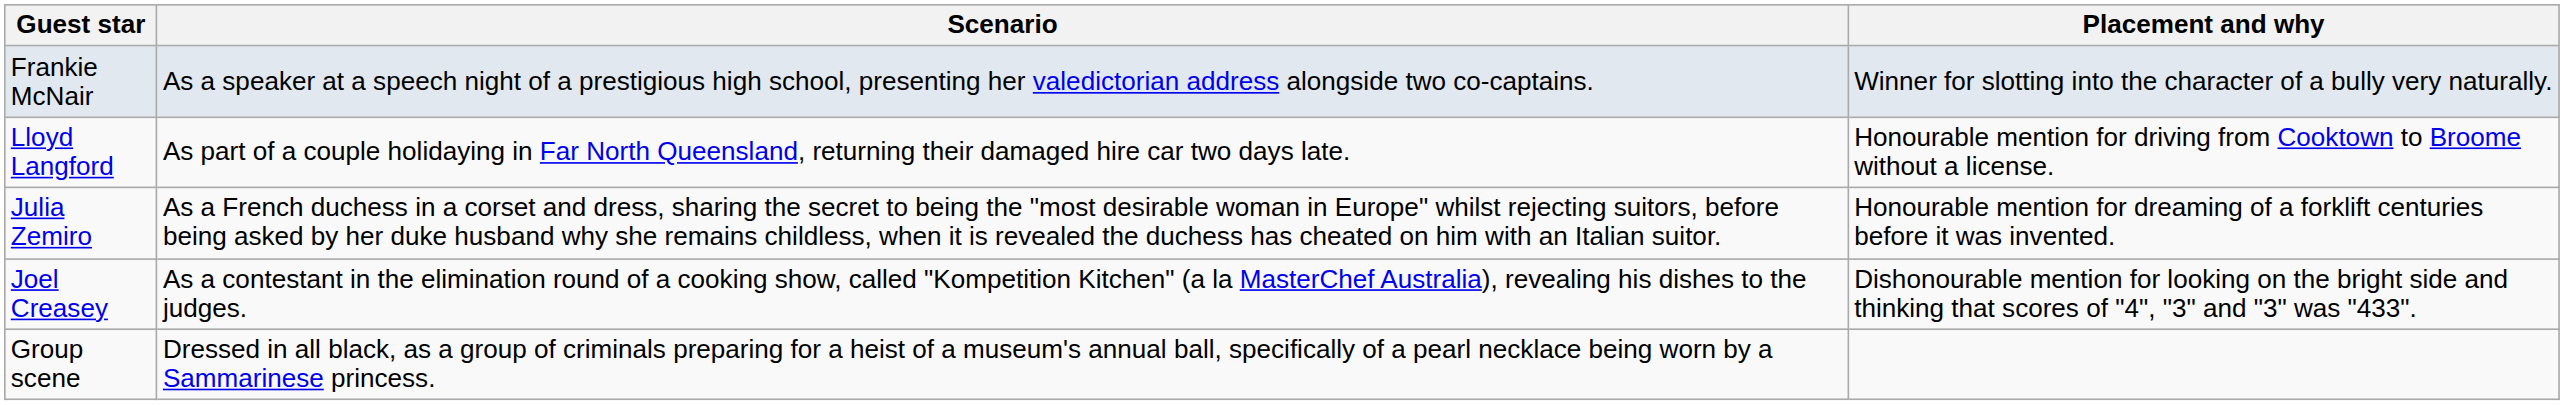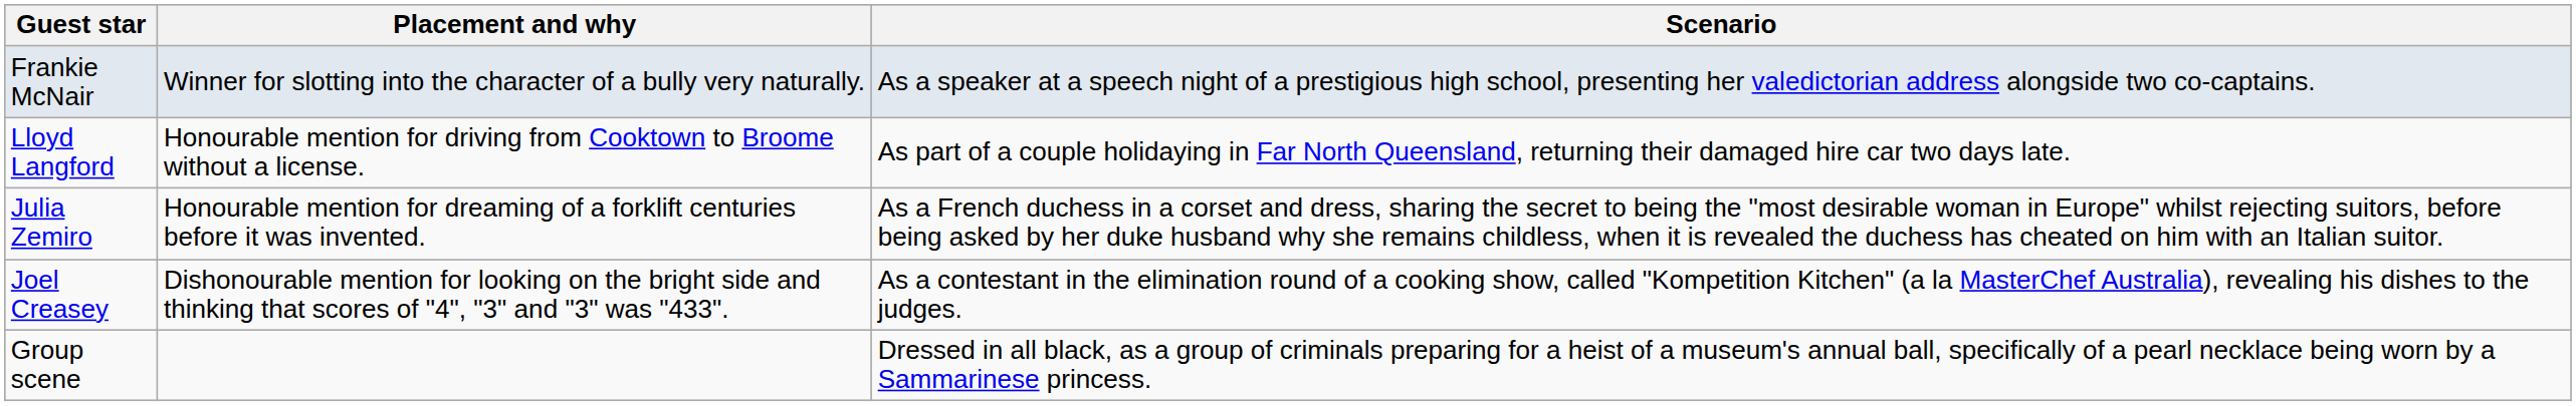 <table class="wikitable">
 <tr>
 <th>Guest star</th>
+<th>Placement and why</th>
 <th>Scenario</th>
-<th>Placement and why</th>
 </tr>
 <tr style="background:#E1E8EF;">
 <td>Frankie McNair</td>
+<td>Winner for slotting into the character of a bully very naturally.</td>
 <td>As a speaker at a speech night of a prestigious high school, presenting her <a href='#'>valedictorian address</a> alongside two co-captains.</td>
-<td>Winner for slotting into the character of a bully very naturally.</td>
 </tr>
 <tr>
 <td><a href='#'>Lloyd Langford</a></td>
+<td>Honourable mention for driving from <a href='#'>Cooktown</a> to <a href='#'>Broome</a> without a license.</td>
 <td>As part of a couple holidaying in <a href='#'>Far North Queensland</a>, returning their damaged hire car two days late.</td>
-<td>Honourable mention for driving from <a href='#'>Cooktown</a> to <a href='#'>Broome</a> without a license.</td>
 </tr>
 <tr>
 <td><a href='#'>Julia Zemiro</a></td>
+<td>Honourable mention for dreaming of a forklift centuries before it was invented.</td>
 <td>As a French duchess in a corset and dress, sharing the secret to being the "most desirable woman in Europe" whilst rejecting suitors, before being asked by her duke husband why she remains childless, when it is revealed the duchess has cheated on him with an Italian suitor.</td>
-<td>Honourable mention for dreaming of a forklift centuries before it was invented.</td>
 </tr>
 <tr>
 <td><a href='#'>Joel Creasey</a></td>
+<td>Dishonourable mention for looking on the bright side and thinking that scores of "4", "3" and "3" was "433".</td>
 <td>As a contestant in the elimination round of a cooking show, called "Kompetition Kitchen" (a la <a href='#'>MasterChef Australia</a>), revealing his dishes to the judges.</td>
-<td>Dishonourable mention for looking on the bright side and thinking that scores of "4", "3" and "3" was "433".</td>
 </tr>
 <tr>
 <td>Group scene</td>
+<td></td>
 <td>Dressed in all black, as a group of criminals preparing for a heist of a museum's annual ball, specifically of a pearl necklace being worn by a <a href='#'>Sammarinese</a> princess.</td>
-<td></td>
 </tr>
 </table>
